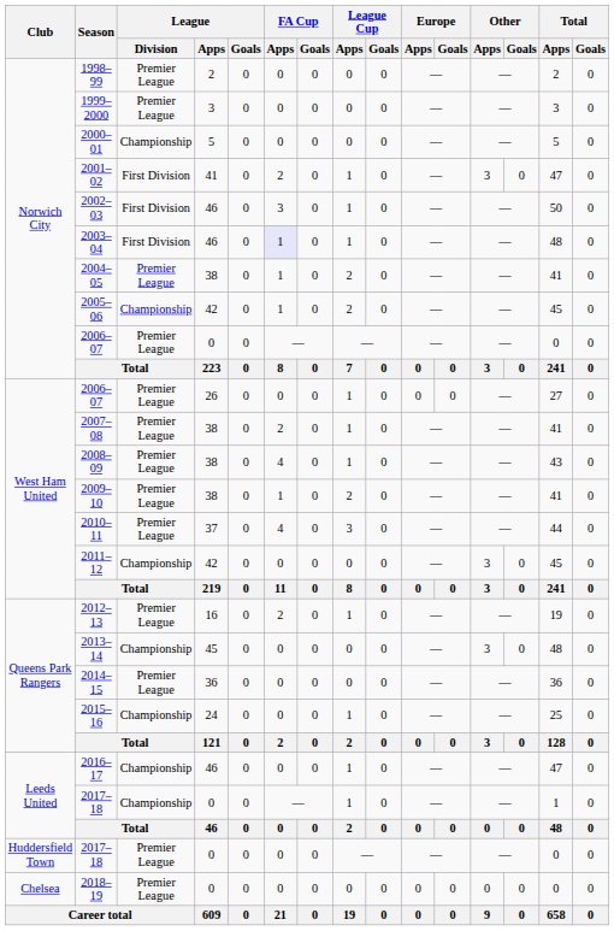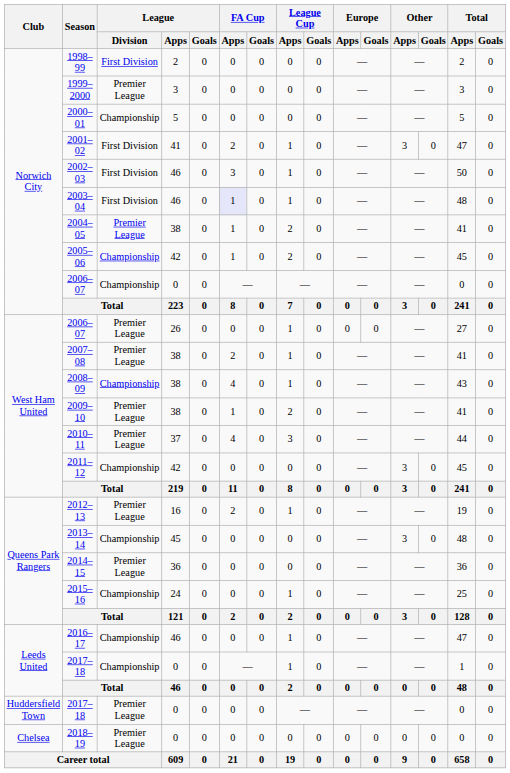 <table class=wikitable style="text-align:center">
 <tr>
 <th rowspan="2">Club</th>
 <th rowspan="2">Season</th>
 <th colspan="3">League</th>
 <th colspan="2"><a href='#'>FA Cup</a></th>
 <th colspan="2"><a href='#'>League Cup</a></th>
 <th colspan="2">Europe</th>
 <th colspan="2">Other</th>
 <th colspan="2">Total</th>
 </tr>
 <tr>
 <th>Division</th>
 <th>Apps</th>
 <th>Goals</th>
 <th>Apps</th>
 <th>Goals</th>
 <th>Apps</th>
 <th>Goals</th>
 <th>Apps</th>
 <th>Goals</th>
 <th>Apps</th>
 <th>Goals</th>
 <th>Apps</th>
 <th>Goals</th>
 </tr>
 <tr>
 <td rowspan="10"><a href='#'>Norwich City</a></td>
 <td><a href='#'>1998–99</a></td>
-<td>Premier League</td>
+<td><a href='#'>First Division</a></td>
 <td>2</td>
 <td>0</td>
 <td>0</td>
 <td>0</td>
 <td>0</td>
 <td>0</td>
 <td colspan="2">—</td>
 <td colspan="2">—</td>
 <td>2</td>
 <td>0</td>
 </tr>
 <tr>
 <td><a href='#'>1999–2000</a></td>
 <td>Premier League</td>
 <td>3</td>
 <td>0</td>
 <td>0</td>
 <td>0</td>
 <td>0</td>
 <td>0</td>
 <td colspan="2">—</td>
 <td colspan="2">—</td>
 <td>3</td>
 <td>0</td>
 </tr>
 <tr>
 <td><a href='#'>2000–01</a></td>
 <td>Championship</td>
 <td>5</td>
 <td>0</td>
 <td>0</td>
 <td>0</td>
 <td>0</td>
 <td>0</td>
 <td colspan="2">—</td>
 <td colspan="2">—</td>
 <td>5</td>
 <td>0</td>
 </tr>
 <tr>
 <td><a href='#'>2001–02</a></td>
 <td>First Division</td>
 <td>41</td>
 <td>0</td>
 <td>2</td>
 <td>0</td>
 <td>1</td>
 <td>0</td>
 <td colspan="2">—</td>
 <td>3</td>
 <td>0</td>
 <td>47</td>
 <td>0</td>
 </tr>
 <tr>
 <td><a href='#'>2002–03</a></td>
 <td>First Division</td>
 <td>46</td>
 <td>0</td>
 <td>3</td>
 <td>0</td>
 <td>1</td>
 <td>0</td>
 <td colspan="2">—</td>
 <td colspan="2">—</td>
 <td>50</td>
 <td>0</td>
 </tr>
 <tr>
 <td><a href='#'>2003–04</a></td>
 <td>First Division</td>
 <td>46</td>
 <td>0</td>
 <td style="background: lavender;">1</td>
 <td>0</td>
 <td>1</td>
 <td>0</td>
 <td colspan="2">—</td>
 <td colspan="2">—</td>
 <td>48</td>
 <td>0</td>
 </tr>
 <tr>
 <td><a href='#'>2004–05</a></td>
 <td><a href='#'>Premier League</a></td>
 <td>38</td>
 <td>0</td>
 <td>1</td>
 <td>0</td>
 <td>2</td>
 <td>0</td>
 <td colspan="2">—</td>
 <td colspan="2">—</td>
 <td>41</td>
 <td>0</td>
 </tr>
 <tr>
 <td><a href='#'>2005–06</a></td>
 <td><a href='#'>Championship</a></td>
 <td>42</td>
 <td>0</td>
 <td>1</td>
 <td>0</td>
 <td>2</td>
 <td>0</td>
 <td colspan="2">—</td>
 <td colspan="2">—</td>
 <td>45</td>
 <td>0</td>
 </tr>
 <tr>
 <td><a href='#'>2006–07</a></td>
-<td>Premier League</td>
+<td>Championship</td>
 <td>0</td>
 <td>0</td>
 <td colspan="2">—</td>
 <td colspan="2">—</td>
 <td colspan="2">—</td>
 <td colspan="2">—</td>
 <td>0</td>
 <td>0</td>
 </tr>
 <tr>
 <th colspan="2">Total</th>
 <th>223</th>
 <th>0</th>
 <th>8</th>
 <th>0</th>
 <th>7</th>
 <th>0</th>
 <th>0</th>
 <th>0</th>
 <th>3</th>
 <th>0</th>
 <th>241</th>
 <th>0</th>
 </tr>
 <tr>
 <td rowspan="7"><a href='#'>West Ham United</a></td>
 <td><a href='#'>2006–07</a></td>
 <td>Premier League</td>
 <td>26</td>
 <td>0</td>
 <td>0</td>
 <td>0</td>
 <td>1</td>
 <td>0</td>
 <td>0</td>
 <td>0</td>
 <td colspan="2">—</td>
 <td>27</td>
 <td>0</td>
 </tr>
 <tr>
 <td><a href='#'>2007–08</a></td>
 <td>Premier League</td>
 <td>38</td>
 <td>0</td>
 <td>2</td>
 <td>0</td>
 <td>1</td>
 <td>0</td>
 <td colspan="2">—</td>
 <td colspan="2">—</td>
 <td>41</td>
 <td>0</td>
 </tr>
 <tr>
 <td><a href='#'>2008–09</a></td>
-<td>Premier League</td>
+<td><a href='#'>Championship</a></td>
 <td>38</td>
 <td>0</td>
 <td>4</td>
 <td>0</td>
 <td>1</td>
 <td>0</td>
 <td colspan="2">—</td>
 <td colspan="2">—</td>
 <td>43</td>
 <td>0</td>
 </tr>
 <tr>
 <td><a href='#'>2009–10</a></td>
 <td>Premier League</td>
 <td>38</td>
 <td>0</td>
 <td>1</td>
 <td>0</td>
 <td>2</td>
 <td>0</td>
 <td colspan="2">—</td>
 <td colspan="2">—</td>
 <td>41</td>
 <td>0</td>
 </tr>
 <tr>
 <td><a href='#'>2010–11</a></td>
 <td>Premier League</td>
 <td>37</td>
 <td>0</td>
 <td>4</td>
 <td>0</td>
 <td>3</td>
 <td>0</td>
 <td colspan="2">—</td>
 <td colspan="2">—</td>
 <td>44</td>
 <td>0</td>
 </tr>
 <tr>
 <td><a href='#'>2011–12</a></td>
 <td>Championship</td>
 <td>42</td>
 <td>0</td>
 <td>0</td>
 <td>0</td>
 <td>0</td>
 <td>0</td>
 <td colspan="2">—</td>
 <td>3</td>
 <td>0</td>
 <td>45</td>
 <td>0</td>
 </tr>
 <tr>
 <th colspan="2">Total</th>
 <th>219</th>
 <th>0</th>
 <th>11</th>
 <th>0</th>
 <th>8</th>
 <th>0</th>
 <th>0</th>
 <th>0</th>
 <th>3</th>
 <th>0</th>
 <th>241</th>
 <th>0</th>
 </tr>
 <tr>
 <td rowspan="5"><a href='#'>Queens Park Rangers</a></td>
 <td><a href='#'>2012–13</a></td>
 <td>Premier League</td>
 <td>16</td>
 <td>0</td>
 <td>2</td>
 <td>0</td>
 <td>1</td>
 <td>0</td>
 <td colspan="2">—</td>
 <td colspan="2">—</td>
 <td>19</td>
 <td>0</td>
 </tr>
 <tr>
 <td><a href='#'>2013–14</a></td>
 <td>Championship</td>
 <td>45</td>
 <td>0</td>
 <td>0</td>
 <td>0</td>
 <td>0</td>
 <td>0</td>
 <td colspan="2">—</td>
 <td>3</td>
 <td>0</td>
 <td>48</td>
 <td>0</td>
 </tr>
 <tr>
 <td><a href='#'>2014–15</a></td>
 <td>Premier League</td>
 <td>36</td>
 <td>0</td>
 <td>0</td>
 <td>0</td>
 <td>0</td>
 <td>0</td>
 <td colspan="2">—</td>
 <td colspan="2">—</td>
 <td>36</td>
 <td>0</td>
 </tr>
 <tr>
 <td><a href='#'>2015–16</a></td>
 <td>Championship</td>
 <td>24</td>
 <td>0</td>
 <td>0</td>
 <td>0</td>
 <td>1</td>
 <td>0</td>
 <td colspan="2">—</td>
 <td colspan="2">—</td>
 <td>25</td>
 <td>0</td>
 </tr>
 <tr>
 <th colspan="2">Total</th>
 <th>121</th>
 <th>0</th>
 <th>2</th>
 <th>0</th>
 <th>2</th>
 <th>0</th>
 <th>0</th>
 <th>0</th>
 <th>3</th>
 <th>0</th>
 <th>128</th>
 <th>0</th>
 </tr>
 <tr>
 <td rowspan="3"><a href='#'>Leeds United</a></td>
 <td><a href='#'>2016–17</a></td>
 <td>Championship</td>
 <td>46</td>
 <td>0</td>
 <td>0</td>
 <td>0</td>
 <td>1</td>
 <td>0</td>
 <td colspan="2">—</td>
 <td colspan="2">—</td>
 <td>47</td>
 <td>0</td>
 </tr>
 <tr>
 <td><a href='#'>2017–18</a></td>
 <td>Championship</td>
 <td>0</td>
 <td>0</td>
 <td colspan="2">—</td>
 <td>1</td>
 <td>0</td>
 <td colspan="2">—</td>
 <td colspan="2">—</td>
 <td>1</td>
 <td>0</td>
 </tr>
 <tr>
 <th colspan="2">Total</th>
 <th>46</th>
 <th>0</th>
 <th>0</th>
 <th>0</th>
 <th>2</th>
 <th>0</th>
 <th>0</th>
 <th>0</th>
 <th>0</th>
 <th>0</th>
 <th>48</th>
 <th>0</th>
 </tr>
 <tr>
 <td><a href='#'>Huddersfield Town</a></td>
 <td><a href='#'>2017–18</a></td>
 <td>Premier League</td>
 <td>0</td>
 <td>0</td>
 <td>0</td>
 <td>0</td>
 <td colspan="2">—</td>
 <td colspan="2">—</td>
 <td colspan="2">—</td>
 <td>0</td>
 <td>0</td>
 </tr>
 <tr>
 <td><a href='#'>Chelsea</a></td>
 <td><a href='#'>2018–19</a></td>
 <td>Premier League</td>
 <td>0</td>
 <td>0</td>
 <td>0</td>
 <td>0</td>
 <td>0</td>
 <td>0</td>
 <td>0</td>
 <td>0</td>
 <td>0</td>
 <td>0</td>
 <td>0</td>
 <td>0</td>
 </tr>
 <tr>
 <th colspan="3">Career total</th>
 <th>609</th>
 <th>0</th>
 <th>21</th>
 <th>0</th>
 <th>19</th>
 <th>0</th>
 <th>0</th>
 <th>0</th>
 <th>9</th>
 <th>0</th>
 <th>658</th>
 <th>0</th>
 </tr>
 </table>
